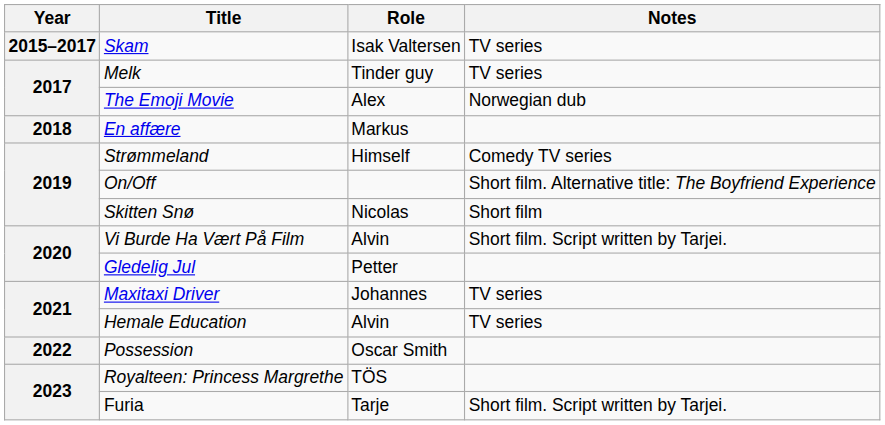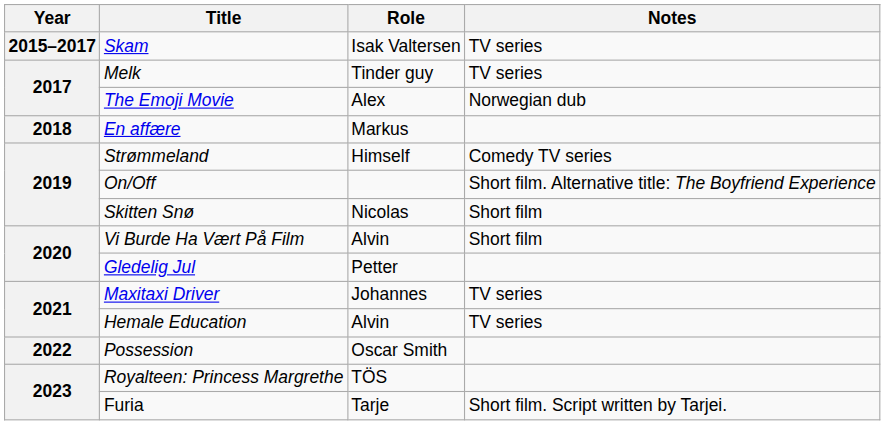 <table class="wikitable plainrowheaders sortable">
 <tr>
 <th scope="col">Year</th>
 <th scope="col">Title</th>
 <th scope="col" class="unsortable">Role</th>
 <th scope="col" class="unsortable">Notes</th>
 </tr>
 <tr>
 <th scope="row">2015–2017</th>
 <td><em><a href='#'>Skam</a></em></td>
 <td>Isak Valtersen</td>
 <td>TV series</td>
 </tr>
 <tr>
 <th scope="row" rowspan="2">2017</th>
 <td><em>Melk</em></td>
 <td>Tinder guy</td>
 <td>TV series</td>
 </tr>
 <tr>
 <td><em><a href='#'>The Emoji Movie</a></em></td>
 <td>Alex</td>
 <td>Norwegian dub</td>
 </tr>
 <tr>
 <th scope="row">2018</th>
 <td><em><a href='#'>En affære</a></em></td>
 <td>Markus</td>
 <td></td>
 </tr>
 <tr>
 <th scope="row" rowspan="3">2019</th>
 <td><em>Strømmeland</em></td>
 <td>Himself</td>
 <td>Comedy TV series</td>
 </tr>
 <tr>
 <td><em>On/Off</em></td>
 <td></td>
 <td>Short film. Alternative title: <em>The Boyfriend Experience</em></td>
 </tr>
 <tr>
 <td><em>Skitten Snø</em></td>
 <td>Nicolas</td>
 <td>Short film</td>
 </tr>
 <tr>
 <th scope="row" rowspan="2">2020</th>
 <td><em>Vi Burde Ha Vært På Film</em></td>
 <td>Alvin</td>
-<td>Short film. Script written by Tarjei.</td>
+<td>Short film</td>
 </tr>
 <tr>
 <td><em><a href='#'>Gledelig Jul</a></em></td>
 <td>Petter</td>
 <td></td>
 </tr>
 <tr>
 <th scope="row" rowspan="2">2021</th>
 <td><em><a href='#'>Maxitaxi Driver</a></em></td>
 <td>Johannes</td>
 <td>TV series</td>
 </tr>
 <tr>
 <td><em>Hemale Education</em></td>
 <td>Alvin</td>
 <td>TV series</td>
 </tr>
 <tr>
 <th scope="row">2022</th>
 <td><em>Possession</em></td>
 <td>Oscar Smith</td>
 <td></td>
 </tr>
 <tr>
 <th scope="row" rowspan="2">2023</th>
 <td><em>Royalteen: Princess Margrethe</td>
 <td>TÖS</td>
 <td></td>
 </tr>
 <tr>
 <td></em>Furia<em></td>
 <td>Tarje</td>
 <td>Short film. Script written by Tarjei.</td>
 </tr>
 </table>
